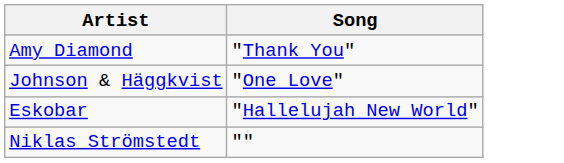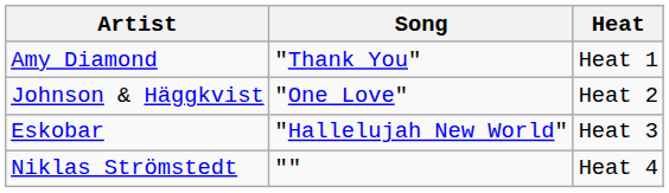 <table class="wikitable">
 <tr>
 <th>Artist</th>
 <th>Song</th>
+<th>Heat</th>
 </tr>
 <tr>
 <td><a href='#'>Amy Diamond</a></td>
 <td>"<a href='#'>Thank You</a>"</td>
+<td>Heat 1</td>
 </tr>
 <tr>
 <td><a href='#'>Johnson</a> & <a href='#'>Häggkvist</a></td>
 <td>"<a href='#'>One Love</a>"</td>
+<td>Heat 2</td>
 </tr>
 <tr>
 <td><a href='#'>Eskobar</a></td>
 <td>"<a href='#'>Hallelujah New World</a>"</td>
+<td>Heat 3</td>
 </tr>
 <tr>
 <td><a href='#'>Niklas Strömstedt</a></td>
 <td>""</td>
+<td>Heat 4</td>
 </tr>
 </table>
